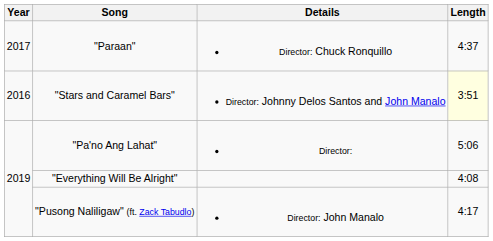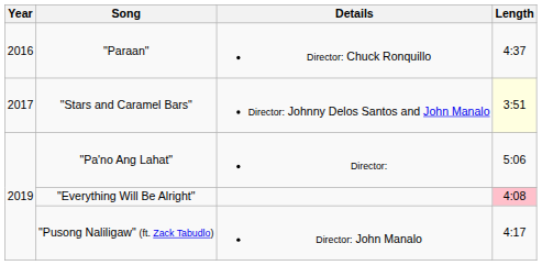 <table class="wikitable plainrowheaders" style="text-align:center;">
 <tr>
 <th>Year</th>
 <th>Song</th>
 <th>Details</th>
 <th>Length</th>
 </tr>
 <tr>
-<td>2017</td>
+<td>2016</td>
 <td>"Paraan"</td>
 <td><br><ul><li><small>Director:</small> Chuck Ronquillo</li></ul></td>
 <td>4:37</td>
 </tr>
 <tr>
-<td>2016</td>
+<td>2017</td>
 <td>"Stars and Caramel Bars"</td>
 <td><br><ul><li><small>Director:</small> Johnny Delos Santos and <a href='#'>John Manalo</a></li></ul></td>
 <td style="background: lightyellow;">3:51</td>
 </tr>
 <tr>
 <td rowspan=3>2019</td>
 <td>"Pa'no Ang Lahat"</td>
 <td><br><ul><li><small>Director:</small></li></ul></td>
 <td>5:06</td>
 </tr>
 <tr>
 <td>"Everything Will Be Alright"</td>
 <td></td>
-<td>4:08</td>
+<td style="background: pink;">4:08</td>
 </tr>
 <tr>
 <td>"Pusong Naliligaw" <small>(ft. <a href='#'>Zack Tabudlo</a>)</small></td>
 <td><br><ul><li><small>Director:</small> John Manalo</li></ul></td>
 <td>4:17</td>
 </tr>
 </table>
